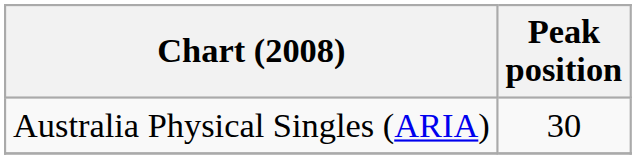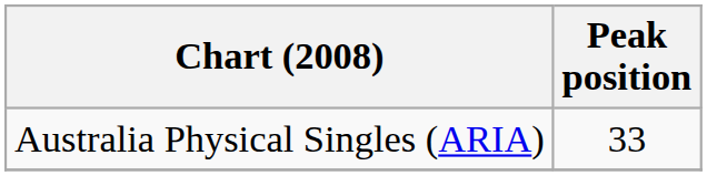 <table class="wikitable sortable">
 <tr>
 <th align="left">Chart (2008)</th>
 <th align="left">Peak<br>position</th>
 </tr>
 <tr>
 <td>Australia Physical Singles (<a href='#'>ARIA</a>)</td>
-<td align="center">30</td>
+<td align="center">33</td>
 </tr>
 <tr>
 </tr>
 <tr>
 </tr>
 <tr>
 </tr>
 <tr>
 </tr>
 </table>
